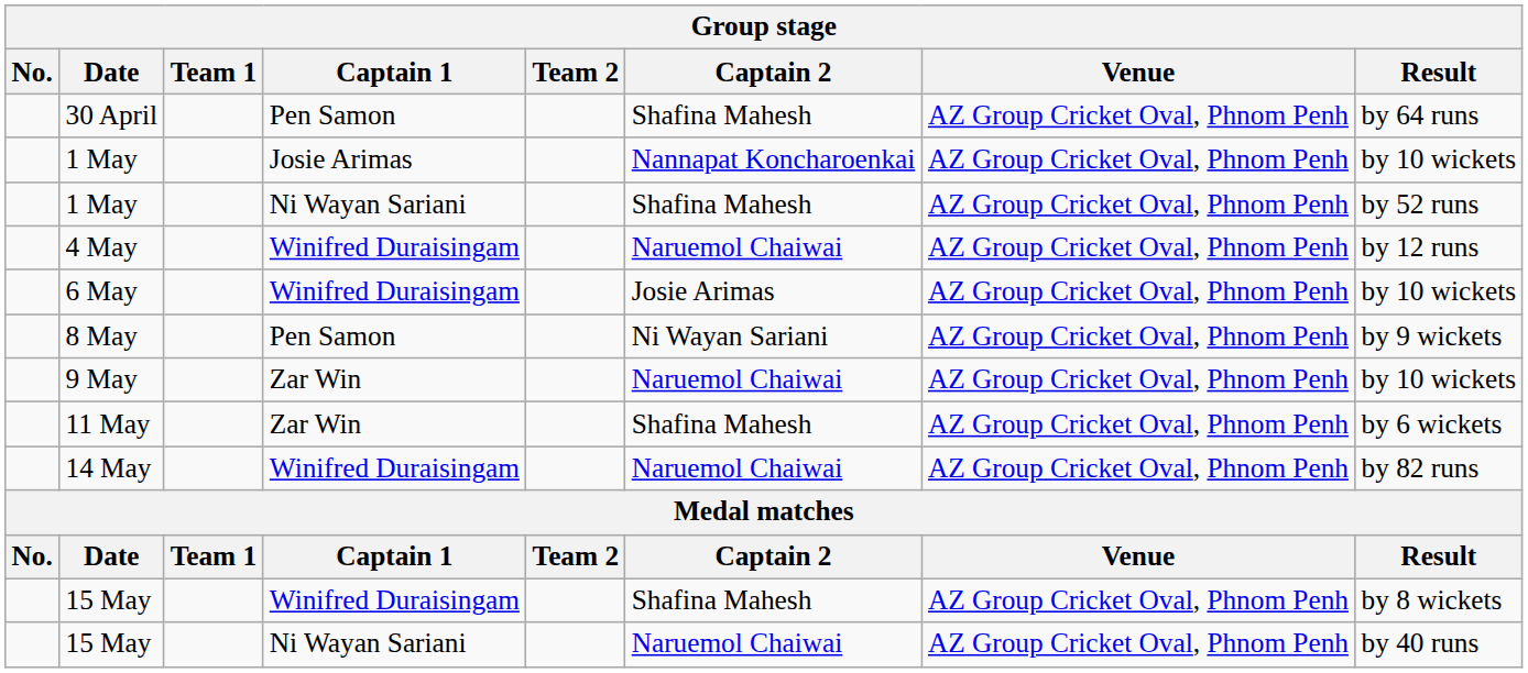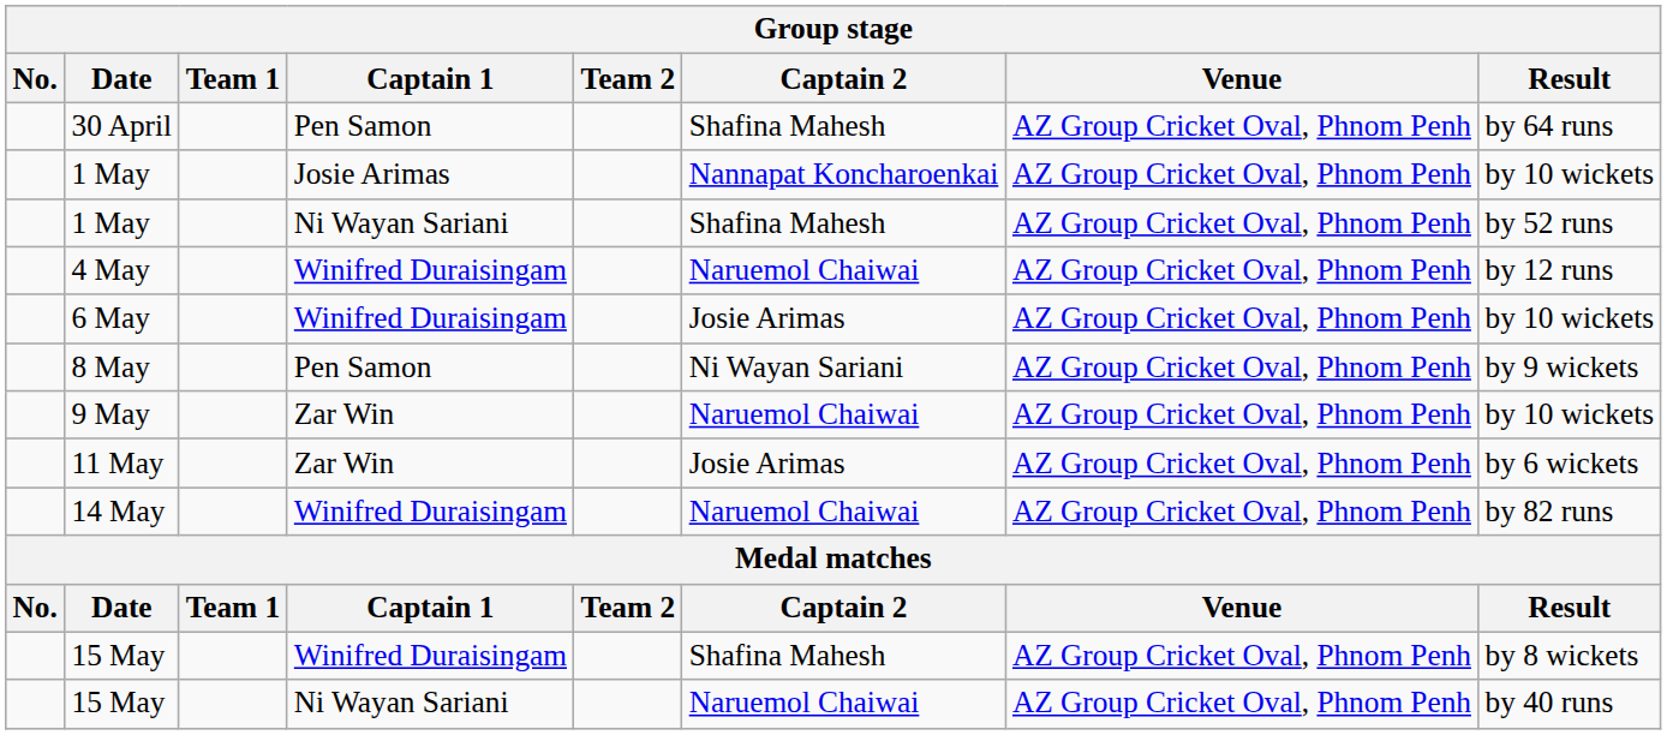 <table class="wikitable">
 <tr>
 <th colspan="9">Group stage</th>
 </tr>
 <tr>
 <th>No.</th>
 <th>Date</th>
 <th>Team 1</th>
 <th>Captain 1</th>
 <th>Team 2</th>
 <th>Captain 2</th>
 <th>Venue</th>
 <th>Result</th>
 </tr>
 <tr>
 <td></td>
 <td>30 April</td>
 <td></td>
 <td>Pen Samon</td>
 <td></td>
 <td>Shafina Mahesh</td>
 <td><a href='#'>AZ Group Cricket Oval</a>, <a href='#'>Phnom Penh</a></td>
 <td> by 64 runs</td>
 </tr>
 <tr>
 <td></td>
 <td>1 May</td>
 <td></td>
 <td>Josie Arimas</td>
 <td></td>
 <td><a href='#'>Nannapat Koncharoenkai</a></td>
 <td><a href='#'>AZ Group Cricket Oval</a>, <a href='#'>Phnom Penh</a></td>
 <td> by 10 wickets</td>
 </tr>
 <tr>
 <td></td>
 <td>1 May</td>
 <td></td>
 <td>Ni Wayan Sariani</td>
 <td></td>
 <td>Shafina Mahesh</td>
 <td><a href='#'>AZ Group Cricket Oval</a>, <a href='#'>Phnom Penh</a></td>
 <td> by 52 runs</td>
 </tr>
 <tr>
 <td></td>
 <td>4 May</td>
 <td></td>
 <td><a href='#'>Winifred Duraisingam</a></td>
 <td></td>
 <td><a href='#'>Naruemol Chaiwai</a></td>
 <td><a href='#'>AZ Group Cricket Oval</a>, <a href='#'>Phnom Penh</a></td>
 <td> by 12 runs</td>
 </tr>
 <tr>
 <td></td>
 <td>6 May</td>
 <td></td>
 <td><a href='#'>Winifred Duraisingam</a></td>
 <td></td>
 <td>Josie Arimas</td>
 <td><a href='#'>AZ Group Cricket Oval</a>, <a href='#'>Phnom Penh</a></td>
 <td> by 10 wickets</td>
 </tr>
 <tr>
 <td></td>
 <td>8 May</td>
 <td></td>
 <td>Pen Samon</td>
 <td></td>
 <td>Ni Wayan Sariani</td>
 <td><a href='#'>AZ Group Cricket Oval</a>, <a href='#'>Phnom Penh</a></td>
 <td> by 9 wickets</td>
 </tr>
 <tr>
 <td></td>
 <td>9 May</td>
 <td></td>
 <td>Zar Win</td>
 <td></td>
 <td><a href='#'>Naruemol Chaiwai</a></td>
 <td><a href='#'>AZ Group Cricket Oval</a>, <a href='#'>Phnom Penh</a></td>
 <td> by 10 wickets</td>
 </tr>
 <tr>
 <td></td>
 <td>11 May</td>
 <td></td>
 <td>Zar Win</td>
 <td></td>
-<td>Shafina Mahesh</td>
+<td>Josie Arimas</td>
 <td><a href='#'>AZ Group Cricket Oval</a>, <a href='#'>Phnom Penh</a></td>
 <td> by 6 wickets</td>
 </tr>
 <tr>
 <td></td>
 <td>14 May</td>
 <td></td>
 <td><a href='#'>Winifred Duraisingam</a></td>
 <td></td>
 <td><a href='#'>Naruemol Chaiwai</a></td>
 <td><a href='#'>AZ Group Cricket Oval</a>, <a href='#'>Phnom Penh</a></td>
 <td> by 82 runs</td>
 </tr>
 <tr>
 <th colspan="9">Medal matches</th>
 </tr>
 <tr>
 <th>No.</th>
 <th>Date</th>
 <th>Team 1</th>
 <th>Captain 1</th>
 <th>Team 2</th>
 <th>Captain 2</th>
 <th>Venue</th>
 <th>Result</th>
 </tr>
 <tr>
 <td></td>
 <td>15 May</td>
 <td></td>
 <td><a href='#'>Winifred Duraisingam</a></td>
 <td></td>
 <td>Shafina Mahesh</td>
 <td><a href='#'>AZ Group Cricket Oval</a>, <a href='#'>Phnom Penh</a></td>
 <td> by 8 wickets</td>
 </tr>
 <tr>
 <td></td>
 <td>15 May</td>
 <td></td>
 <td>Ni Wayan Sariani</td>
 <td></td>
 <td><a href='#'>Naruemol Chaiwai</a></td>
 <td><a href='#'>AZ Group Cricket Oval</a>, <a href='#'>Phnom Penh</a></td>
 <td> by 40 runs</td>
 </tr>
 </table>
